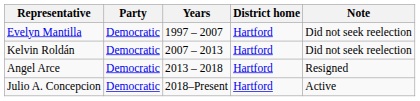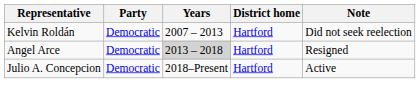 <table class=wikitable>
 <tr valign=bottom>
 <th>Representative</th>
 <th>Party</th>
 <th>Years</th>
 <th>District home</th>
 <th>Note</th>
-</tr>
-<tr>
-<td><a href='#'>Evelyn Mantilla</a></td>
-<td><a href='#'>Democratic</a></td>
-<td>1997 – 2007</td>
-<td><a href='#'>Hartford</a></td>
-<td>Did not seek reelection</td>
 </tr>
 <tr>
 <td>Kelvin Roldán</td>
 <td><a href='#'>Democratic</a></td>
 <td>2007 – 2013</td>
 <td><a href='#'>Hartford</a></td>
 <td>Did not seek reelection</td>
 </tr>
 <tr>
 <td>Angel Arce</td>
 <td><a href='#'>Democratic</a></td>
-<td>2013 – 2018</td>
+<td style="background: lightgrey;">2013 – 2018</td>
 <td><a href='#'>Hartford</a></td>
 <td>Resigned</td>
 </tr>
 <tr>
 <td>Julio A. Concepcion</td>
 <td><a href='#'>Democratic</a></td>
 <td>2018–Present</td>
 <td><a href='#'>Hartford</a></td>
 <td>Active</td>
 </tr>
 </table>
